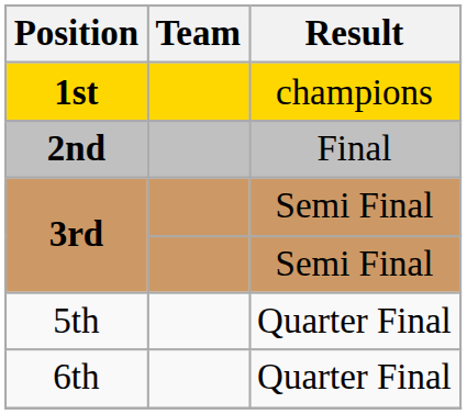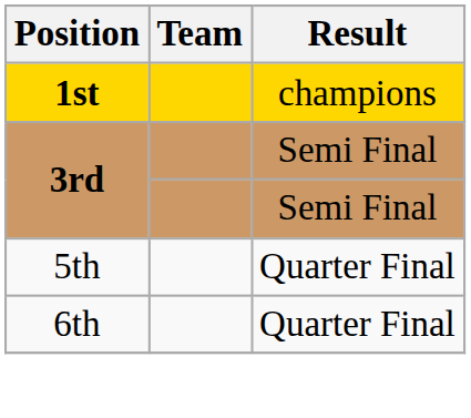 <table class="wikitable" style="text-align: center;">
 <tr>
 <th>Position</th>
 <th>Team</th>
 <th>Result</th>
 </tr>
 <tr style="background:gold;">
 <td><strong>1st</strong></td>
 <td><strong></strong></td>
 <td>champions</td>
-</tr>
-<tr style="background:silver;">
-<td><strong>2nd</strong></td>
-<td><strong></strong></td>
-<td>Final</td>
 </tr>
 <tr style="background:#c96;">
 <td rowspan=2><strong>3rd</strong></td>
 <td><strong></strong></td>
 <td>Semi Final</td>
 </tr>
 <tr style="background:#c96;">
 <td><strong></strong></td>
 <td>Semi Final</td>
 </tr>
 <tr>
 <td>5th</td>
 <td></td>
 <td>Quarter Final</td>
 </tr>
 <tr>
 <td>6th</td>
 <td></td>
 <td>Quarter Final</td>
 </tr>
 <tr>
 </tr>
 </table>
